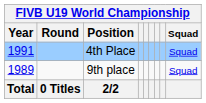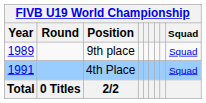 <table class="wikitable" style="text-align: center;">
 <tr>
 <th colspan=9><a href='#'>FIVB U19 World Championship</a></th>
 </tr>
 <tr>
 <th>Year</th>
 <th>Round</th>
 <th>Position</th>
 <th></th>
 <th></th>
 <th></th>
 <th></th>
 <th></th>
 <th><small>Squad</small></th>
 </tr>
-<tr bgcolor=9acdff>
-<td> <a href='#'>1991</a></td>
+<tr bgcolor=>
+<td> <a href='#'>1989</a></td>
 <td></td>
-<td>4th Place</td>
+<td>9th place</td>
 <td></td>
 <td></td>
 <td></td>
 <td></td>
 <td></td>
 <td><small><a href='#'>Squad</a></small></td>
 </tr>
-<tr bgcolor=>
-<td> <a href='#'>1989</a></td>
+<tr bgcolor=9acdff>
+<td> <a href='#'>1991</a></td>
 <td></td>
-<td>9th place</td>
+<td>4th Place</td>
 <td></td>
 <td></td>
 <td></td>
 <td></td>
 <td></td>
 <td><small><a href='#'>Squad</a></small></td>
 </tr>
 <tr>
 <th>Total</th>
 <th>0 Titles</th>
 <th>2/2</th>
 <th></th>
 <th></th>
 <th></th>
 <th></th>
 <th></th>
 <th></th>
 </tr>
 </table>
